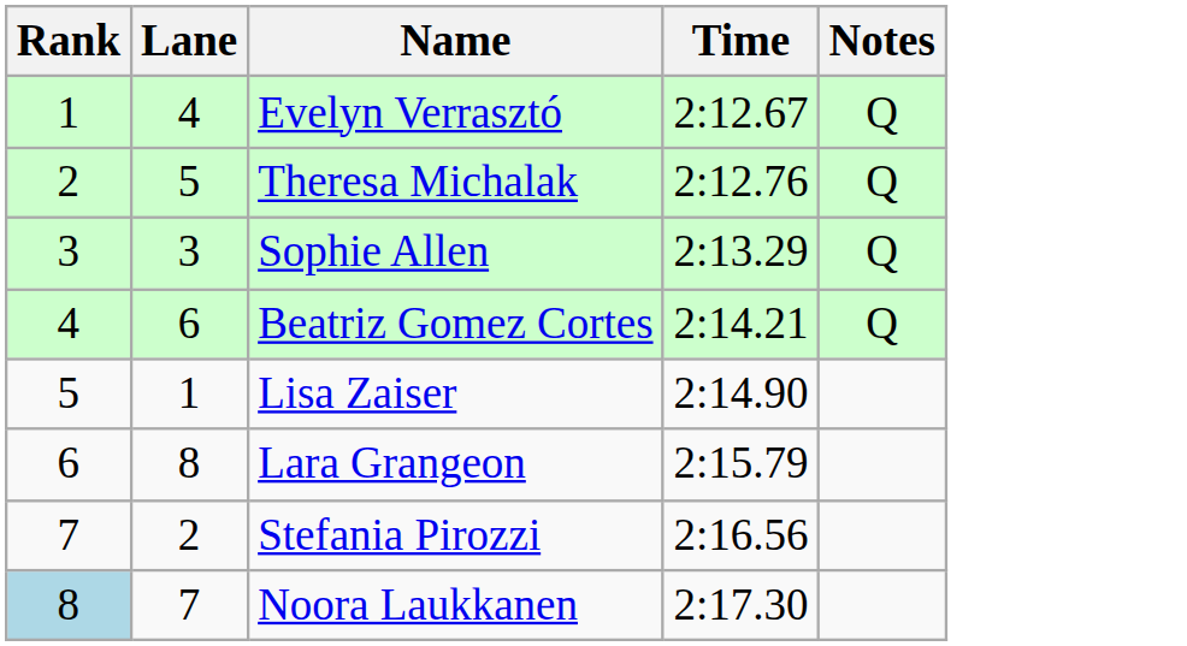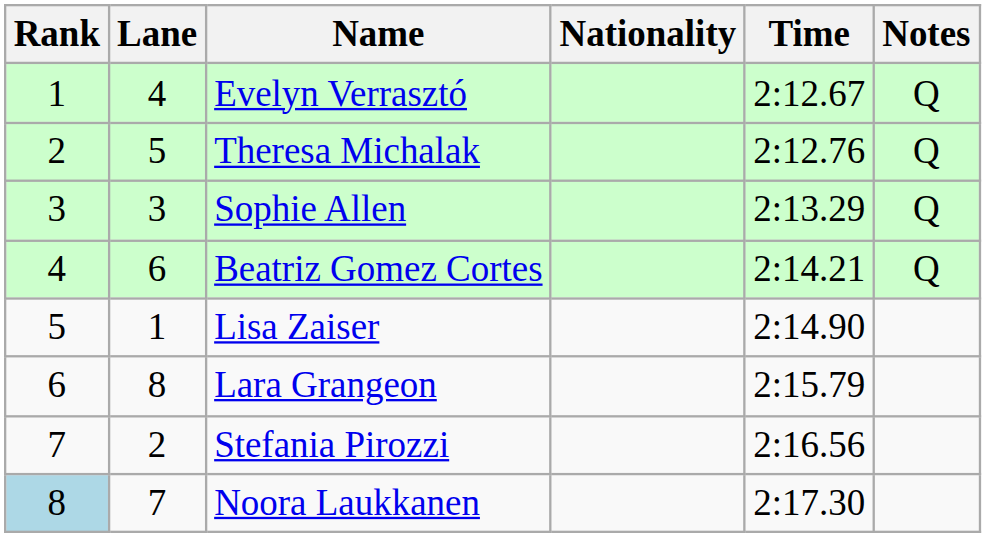 <table class="wikitable sortable" style="text-align:center">
 <tr>
 <th>Rank</th>
 <th>Lane</th>
 <th>Name</th>
+<th>Nationality</th>
 <th>Time</th>
 <th>Notes</th>
 </tr>
 <tr bgcolor=ccffcc>
 <td>1</td>
 <td>4</td>
 <td align=left><a href='#'>Evelyn Verrasztó</a></td>
+<td align=left></td>
 <td>2:12.67</td>
 <td>Q</td>
 </tr>
 <tr bgcolor=ccffcc>
 <td>2</td>
 <td>5</td>
 <td align=left><a href='#'>Theresa Michalak</a></td>
+<td align=left></td>
 <td>2:12.76</td>
 <td>Q</td>
 </tr>
 <tr bgcolor=ccffcc>
 <td>3</td>
 <td>3</td>
 <td align=left><a href='#'>Sophie Allen</a></td>
+<td align=left></td>
 <td>2:13.29</td>
 <td>Q</td>
 </tr>
 <tr bgcolor=ccffcc>
 <td>4</td>
 <td>6</td>
 <td align=left><a href='#'>Beatriz Gomez Cortes</a></td>
+<td align=left></td>
 <td>2:14.21</td>
 <td>Q</td>
 </tr>
 <tr>
 <td>5</td>
 <td>1</td>
 <td align=left><a href='#'>Lisa Zaiser</a></td>
+<td align=left></td>
 <td>2:14.90</td>
 <td></td>
 </tr>
 <tr>
 <td>6</td>
 <td>8</td>
 <td align=left><a href='#'>Lara Grangeon</a></td>
+<td align=left></td>
 <td>2:15.79</td>
 <td></td>
 </tr>
 <tr>
 <td>7</td>
 <td>2</td>
 <td align=left><a href='#'>Stefania Pirozzi</a></td>
+<td align=left></td>
 <td>2:16.56</td>
 <td></td>
 </tr>
 <tr>
 <td style="background: lightblue;">8</td>
 <td>7</td>
 <td align=left><a href='#'>Noora Laukkanen</a></td>
+<td align=left></td>
 <td>2:17.30</td>
 <td></td>
 </tr>
 </table>
